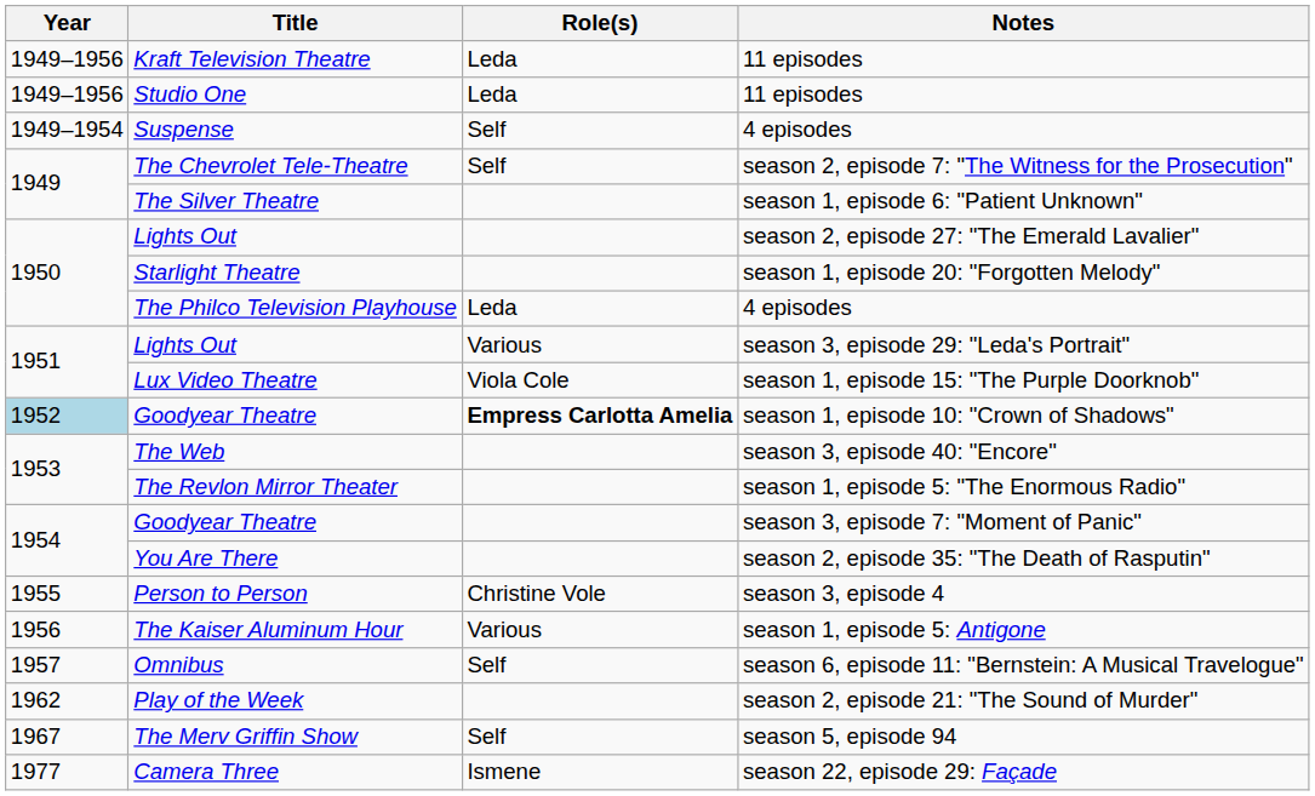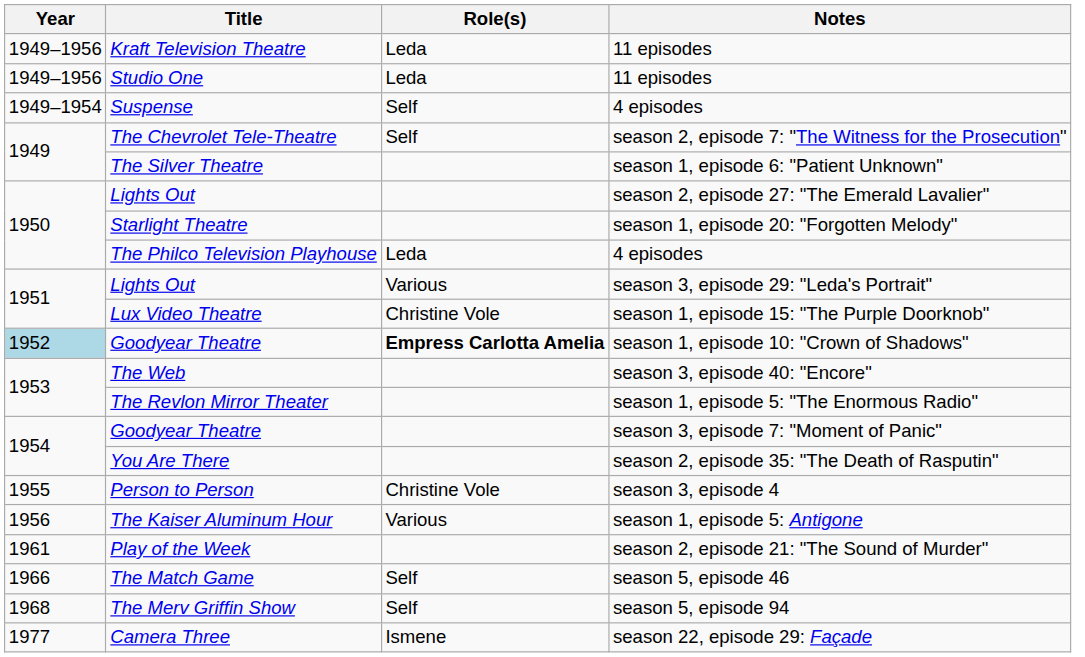 <table class="wikitable sortable">
 <tr>
 <th>Year</th>
 <th>Title</th>
 <th>Role(s)</th>
 <th>Notes</th>
 </tr>
 <tr>
 <td>1949–1956</td>
 <td><em><a href='#'>Kraft Television Theatre</a></em></td>
 <td>Leda</td>
 <td>11 episodes</td>
 </tr>
 <tr>
 <td>1949–1956</td>
 <td><em><a href='#'>Studio One</a></em></td>
 <td>Leda</td>
 <td>11 episodes</td>
 </tr>
 <tr>
 <td>1949–1954</td>
 <td><em><a href='#'>Suspense</a></em></td>
 <td>Self</td>
 <td>4 episodes</td>
 </tr>
 <tr>
 <td rowspan="2">1949</td>
 <td><em><a href='#'>The Chevrolet Tele-Theatre</a></em></td>
 <td>Self</td>
 <td>season 2, episode 7: "<a href='#'>The Witness for the Prosecution</a>"</td>
 </tr>
 <tr>
 <td><em><a href='#'>The Silver Theatre</a></em></td>
 <td></td>
 <td>season 1, episode 6: "Patient Unknown"</td>
 </tr>
 <tr>
 <td rowspan="3">1950</td>
 <td><em><a href='#'>Lights Out</a></em></td>
 <td></td>
 <td>season 2, episode 27: "The Emerald Lavalier"</td>
 </tr>
 <tr>
 <td><em><a href='#'>Starlight Theatre</a></em></td>
 <td></td>
 <td>season 1, episode 20: "Forgotten Melody"</td>
 </tr>
 <tr>
 <td><em><a href='#'>The Philco Television Playhouse</a></em></td>
 <td>Leda</td>
 <td>4 episodes</td>
 </tr>
 <tr>
 <td rowspan="2">1951</td>
 <td><em><a href='#'>Lights Out</a></em></td>
 <td>Various</td>
 <td>season 3, episode 29: "Leda's Portrait"</td>
 </tr>
 <tr>
 <td><em><a href='#'>Lux Video Theatre</a></em></td>
-<td>Viola Cole</td>
+<td>Christine Vole</td>
 <td>season 1, episode 15: "The Purple Doorknob"</td>
 </tr>
 <tr>
 <td style="background: lightblue;">1952</td>
 <td><em><a href='#'>Goodyear Theatre</a></em></td>
 <td><strong>Empress Carlotta Amelia</strong></td>
 <td>season 1, episode 10: "Crown of Shadows"</td>
 </tr>
 <tr>
 <td rowspan="2">1953</td>
 <td><em><a href='#'>The Web</a></em></td>
 <td></td>
 <td>season 3, episode 40: "Encore"</td>
 </tr>
 <tr>
 <td><em><a href='#'>The Revlon Mirror Theater</a></em></td>
 <td></td>
 <td>season 1, episode 5: "The Enormous Radio"</td>
 </tr>
 <tr>
 <td rowspan="2">1954</td>
 <td><em><a href='#'>Goodyear Theatre</a></em></td>
 <td></td>
 <td>season 3, episode 7: "Moment of Panic"</td>
 </tr>
 <tr>
 <td><em><a href='#'>You Are There</a></em></td>
 <td></td>
 <td>season 2, episode 35: "The Death of Rasputin"</td>
 </tr>
 <tr>
 <td>1955</td>
 <td><em><a href='#'>Person to Person</a></em></td>
 <td>Christine Vole</td>
 <td>season 3, episode 4</td>
 </tr>
 <tr>
 <td>1956</td>
 <td><em><a href='#'>The Kaiser Aluminum Hour</a></em></td>
 <td>Various</td>
 <td>season 1, episode 5: <em><a href='#'>Antigone</a></em></td>
 </tr>
 <tr>
-<td>1957</td>
-<td><em><a href='#'>Omnibus</a></em></td>
-<td>Self</td>
-<td>season 6, episode 11: "Bernstein: A Musical Travelogue"</td>
-</tr>
-<tr>
-<td>1962</td>
+<td>1961</td>
 <td><em><a href='#'>Play of the Week</a></em></td>
 <td></td>
 <td>season 2, episode 21: "The Sound of Murder"</td>
 </tr>
 <tr>
-<td>1967</td>
+<td>1966</td>
+<td><em><a href='#'>The Match Game</a></em></td>
+<td>Self</td>
+<td>season 5, episode 46</td>
+</tr>
+<tr>
+<td>1968</td>
 <td><em><a href='#'>The Merv Griffin Show</a></em></td>
 <td>Self</td>
 <td>season 5, episode 94</td>
 </tr>
 <tr>
 <td>1977</td>
 <td><em><a href='#'>Camera Three</a></em></td>
 <td>Ismene</td>
 <td>season 22, episode 29: <em><a href='#'>Façade</a></em></td>
 </tr>
 </table>
